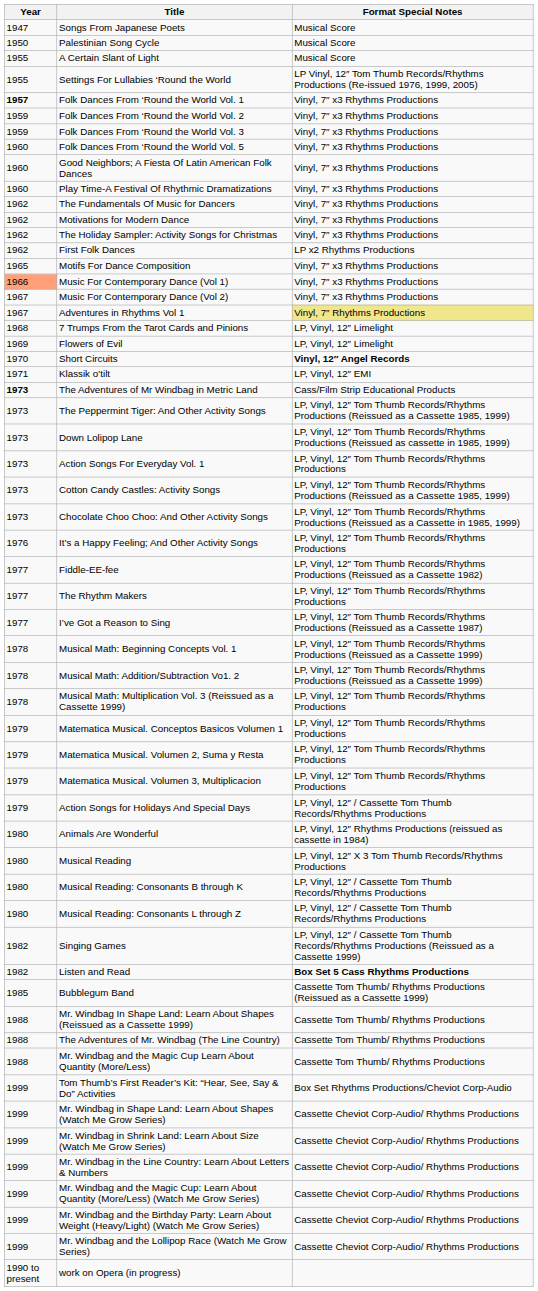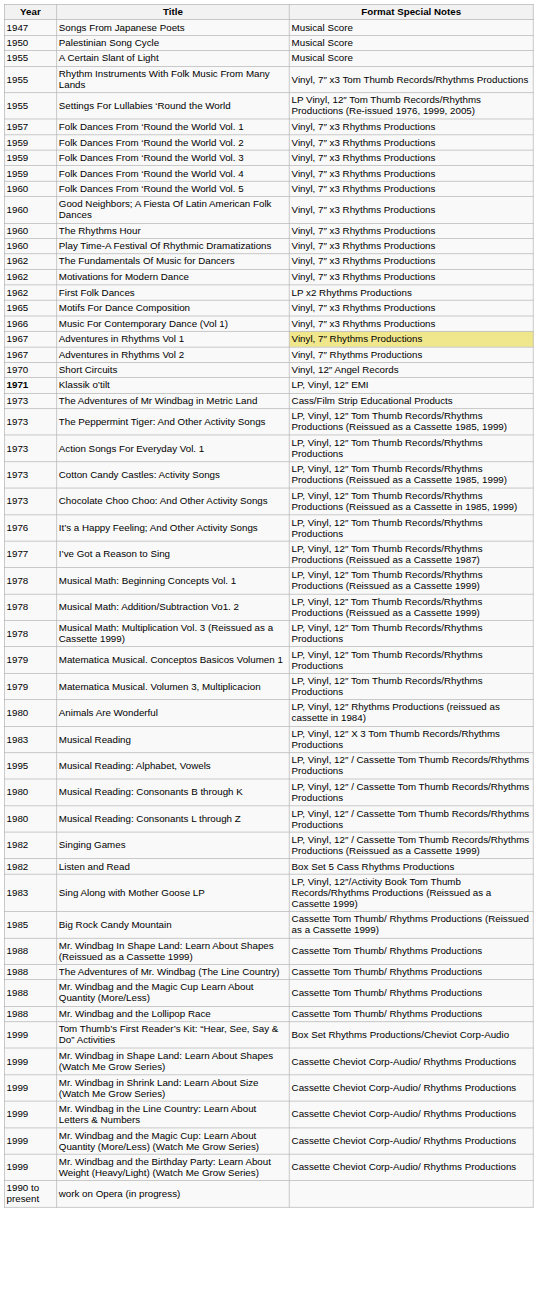 <table class="wikitable">
 <tr>
 <th>Year</th>
 <th>Title</th>
 <th>Format Special Notes</th>
 </tr>
 <tr>
 <td>1947</td>
 <td>Songs From Japanese Poets</td>
 <td>Musical Score</td>
 </tr>
 <tr>
 <td>1950</td>
 <td>Palestinian Song Cycle</td>
 <td>Musical Score</td>
 </tr>
 <tr>
 <td>1955</td>
 <td>A Certain Slant of Light</td>
 <td>Musical Score</td>
 </tr>
 <tr>
 <td>1955</td>
+<td>Rhythm Instruments With Folk Music From Many Lands</td>
+<td>Vinyl, 7″ x3 Tom Thumb Records/Rhythms Productions</td>
+</tr>
+<tr>
+<td>1955</td>
 <td>Settings For Lullabies ‘Round the World</td>
 <td>LP Vinyl, 12″ Tom Thumb Records/Rhythms Productions (Re-issued 1976, 1999, 2005)</td>
 </tr>
 <tr>
-<td><strong>1957</strong></td>
+<td>1957</td>
 <td>Folk Dances From ‘Round the World Vol. 1</td>
 <td>Vinyl, 7″ x3 Rhythms Productions</td>
 </tr>
 <tr>
 <td>1959</td>
 <td>Folk Dances From ‘Round the World Vol. 2</td>
 <td>Vinyl, 7″ x3 Rhythms Productions</td>
 </tr>
 <tr>
 <td>1959</td>
 <td>Folk Dances From ‘Round the World Vol. 3</td>
 <td>Vinyl, 7″ x3 Rhythms Productions</td>
 </tr>
 <tr>
+<td>1959</td>
+<td>Folk Dances From ‘Round the World Vol. 4</td>
+<td>Vinyl, 7″ x3 Rhythms Productions</td>
+</tr>
+<tr>
 <td>1960</td>
 <td>Folk Dances From ‘Round the World Vol. 5</td>
 <td>Vinyl, 7″ x3 Rhythms Productions</td>
 </tr>
 <tr>
 <td>1960</td>
 <td>Good Neighbors; A Fiesta Of Latin American Folk Dances</td>
+<td>Vinyl, 7″ x3 Rhythms Productions</td>
+</tr>
+<tr>
+<td>1960</td>
+<td>The Rhythms Hour</td>
 <td>Vinyl, 7″ x3 Rhythms Productions</td>
 </tr>
 <tr>
 <td>1960</td>
 <td>Play Time-A Festival Of Rhythmic Dramatizations</td>
 <td>Vinyl, 7″ x3 Rhythms Productions</td>
 </tr>
 <tr>
 <td>1962</td>
 <td>The Fundamentals Of Music for Dancers</td>
 <td>Vinyl, 7″ x3 Rhythms Productions</td>
 </tr>
 <tr>
 <td>1962</td>
 <td>Motivations for Modern Dance</td>
 <td>Vinyl, 7″ x3 Rhythms Productions</td>
 </tr>
 <tr>
 <td>1962</td>
-<td>The Holiday Sampler: Activity Songs for Christmas</td>
-<td>Vinyl, 7″ x3 Rhythms Productions</td>
-</tr>
-<tr>
-<td>1962</td>
 <td>First Folk Dances</td>
 <td>LP x2 Rhythms Productions</td>
 </tr>
 <tr>
 <td>1965</td>
 <td>Motifs For Dance Composition</td>
 <td>Vinyl, 7″ x3 Rhythms Productions</td>
 </tr>
 <tr>
-<td style="background: lightsalmon;">1966</td>
+<td>1966</td>
 <td>Music For Contemporary Dance (Vol 1)</td>
-<td>Vinyl, 7″ x3 Rhythms Productions</td>
-</tr>
-<tr>
-<td>1967</td>
-<td>Music For Contemporary Dance (Vol 2)</td>
 <td>Vinyl, 7″ x3 Rhythms Productions</td>
 </tr>
 <tr>
 <td>1967</td>
 <td>Adventures in Rhythms Vol 1</td>
 <td style="background: khaki;">Vinyl, 7″ Rhythms Productions</td>
 </tr>
 <tr>
-<td>1968</td>
-<td>7 Trumps From the Tarot Cards and Pinions</td>
-<td>LP, Vinyl, 12″ Limelight</td>
-</tr>
-<tr>
-<td>1969</td>
-<td>Flowers of Evil</td>
-<td>LP, Vinyl, 12″ Limelight</td>
+<td>1967</td>
+<td>Adventures in Rhythms Vol 2</td>
+<td>Vinyl, 7″ Rhythms Productions</td>
 </tr>
 <tr>
 <td>1970</td>
 <td>Short Circuits</td>
-<td><strong>Vinyl, 12″ Angel Records</strong></td>
+<td>Vinyl, 12″ Angel Records</td>
 </tr>
 <tr>
-<td>1971</td>
+<td><strong>1971</strong></td>
 <td>Klassik o’tilt</td>
 <td>LP, Vinyl, 12″ EMI</td>
 </tr>
 <tr>
-<td><strong>1973</strong></td>
+<td>1973</td>
 <td>The Adventures of Mr Windbag in Metric Land</td>
 <td>Cass/Film Strip Educational Products</td>
 </tr>
 <tr>
 <td>1973</td>
 <td>The Peppermint Tiger: And Other Activity Songs</td>
 <td>LP, Vinyl, 12″ Tom Thumb Records/Rhythms Productions (Reissued as a Cassette 1985, 1999)</td>
-</tr>
-<tr>
-<td>1973</td>
-<td>Down Lolipop Lane</td>
-<td>LP, Vinyl, 12″ Tom Thumb Records/Rhythms Productions (Reissued as cassette in 1985, 1999)</td>
 </tr>
 <tr>
 <td>1973</td>
 <td>Action Songs For Everyday Vol. 1</td>
 <td>LP, Vinyl, 12″ Tom Thumb Records/Rhythms Productions</td>
 </tr>
 <tr>
 <td>1973</td>
 <td>Cotton Candy Castles: Activity Songs</td>
 <td>LP, Vinyl, 12″ Tom Thumb Records/Rhythms Productions (Reissued as a Cassette 1985, 1999)</td>
 </tr>
 <tr>
 <td>1973</td>
 <td>Chocolate Choo Choo: And Other Activity Songs</td>
 <td>LP, Vinyl, 12″ Tom Thumb Records/Rhythms Productions (Reissued as a Cassette in 1985, 1999)</td>
 </tr>
 <tr>
 <td>1976</td>
 <td>It’s a Happy Feeling; And Other Activity Songs</td>
-<td>LP, Vinyl, 12″ Tom Thumb Records/Rhythms Productions</td>
-</tr>
-<tr>
-<td>1977</td>
-<td>Fiddle-EE-fee</td>
-<td>LP, Vinyl, 12″ Tom Thumb Records/Rhythms Productions (Reissued as a Cassette 1982)</td>
-</tr>
-<tr>
-<td>1977</td>
-<td>The Rhythm Makers</td>
 <td>LP, Vinyl, 12″ Tom Thumb Records/Rhythms Productions</td>
 </tr>
 <tr>
 <td>1977</td>
 <td>I’ve Got a Reason to Sing</td>
 <td>LP, Vinyl, 12″ Tom Thumb Records/Rhythms Productions (Reissued as a Cassette 1987)</td>
 </tr>
 <tr>
 <td>1978</td>
 <td>Musical Math: Beginning Concepts Vol. 1</td>
 <td>LP, Vinyl, 12″ Tom Thumb Records/Rhythms Productions (Reissued as a Cassette 1999)</td>
 </tr>
 <tr>
 <td>1978</td>
 <td>Musical Math: Addition/Subtraction Vo1. 2</td>
 <td>LP, Vinyl, 12” Tom Thumb Records/Rhythms Productions (Reissued as a Cassette 1999)</td>
 </tr>
 <tr>
 <td>1978</td>
 <td>Musical Math: Multiplication Vol. 3 (Reissued as a Cassette 1999)</td>
 <td>LP, Vinyl, 12″ Tom Thumb Records/Rhythms Productions</td>
 </tr>
 <tr>
 <td>1979</td>
 <td>Matematica Musical. Conceptos Basicos Volumen 1</td>
 <td>LP, Vinyl, 12″ Tom Thumb Records/Rhythms Productions</td>
 </tr>
 <tr>
 <td>1979</td>
-<td>Matematica Musical. Volumen 2, Suma y Resta</td>
-<td>LP, Vinyl, 12″ Tom Thumb Records/Rhythms Productions</td>
-</tr>
-<tr>
-<td>1979</td>
 <td>Matematica Musical. Volumen 3, Multiplicacion</td>
 <td>LP, Vinyl, 12″ Tom Thumb Records/Rhythms Productions</td>
-</tr>
-<tr>
-<td>1979</td>
-<td>Action Songs for Holidays And Special Days</td>
-<td>LP, Vinyl, 12″ / Cassette Tom Thumb Records/Rhythms Productions</td>
 </tr>
 <tr>
 <td>1980</td>
 <td>Animals Are Wonderful</td>
 <td>LP, Vinyl, 12″ Rhythms Productions (reissued as cassette in 1984)</td>
 </tr>
 <tr>
-<td>1980</td>
+<td>1983</td>
 <td>Musical Reading</td>
 <td>LP, Vinyl, 12″ X 3 Tom Thumb Records/Rhythms Productions</td>
+</tr>
+<tr>
+<td>1995</td>
+<td>Musical Reading: Alphabet, Vowels</td>
+<td>LP, Vinyl, 12″ / Cassette Tom Thumb Records/Rhythms Productions</td>
 </tr>
 <tr>
 <td>1980</td>
 <td>Musical Reading: Consonants B through K</td>
 <td>LP, Vinyl, 12″ / Cassette Tom Thumb Records/Rhythms Productions</td>
 </tr>
 <tr>
 <td>1980</td>
 <td>Musical Reading: Consonants L through Z</td>
 <td>LP, Vinyl, 12″ / Cassette Tom Thumb Records/Rhythms Productions</td>
 </tr>
 <tr>
 <td>1982</td>
 <td>Singing Games</td>
 <td>LP, Vinyl, 12″ / Cassette Tom Thumb Records/Rhythms Productions (Reissued as a Cassette 1999)</td>
 </tr>
 <tr>
 <td>1982</td>
 <td>Listen and Read</td>
-<td><strong>Box Set 5 Cass Rhythms Productions</strong></td>
+<td>Box Set 5 Cass Rhythms Productions</td>
+</tr>
+<tr>
+<td>1983</td>
+<td>Sing Along with Mother Goose LP</td>
+<td>LP, Vinyl, 12″/Activity Book Tom Thumb Records/Rhythms Productions (Reissued as a Cassette 1999)</td>
 </tr>
 <tr>
 <td>1985</td>
-<td>Bubblegum Band</td>
+<td>Big Rock Candy Mountain</td>
 <td>Cassette Tom Thumb/ Rhythms Productions (Reissued as a Cassette 1999)</td>
 </tr>
 <tr>
 <td>1988</td>
 <td>Mr. Windbag In Shape Land: Learn About Shapes (Reissued as a Cassette 1999)</td>
 <td>Cassette Tom Thumb/ Rhythms Productions</td>
 </tr>
 <tr>
 <td>1988</td>
 <td>The Adventures of Mr. Windbag (The Line Country)</td>
 <td>Cassette Tom Thumb/ Rhythms Productions</td>
 </tr>
 <tr>
 <td>1988</td>
 <td>Mr. Windbag and the Magic Cup Learn About Quantity (More/Less)</td>
+<td>Cassette Tom Thumb/ Rhythms Productions</td>
+</tr>
+<tr>
+<td>1988</td>
+<td>Mr. Windbag and the Lollipop Race</td>
 <td>Cassette Tom Thumb/ Rhythms Productions</td>
 </tr>
 <tr>
 <td>1999</td>
 <td>Tom Thumb’s First Reader’s Kit: “Hear, See, Say & Do” Activities</td>
 <td>Box Set Rhythms Productions/Cheviot Corp-Audio</td>
 </tr>
 <tr>
 <td>1999</td>
 <td>Mr. Windbag in Shape Land: Learn About Shapes (Watch Me Grow Series)</td>
 <td>Cassette Cheviot Corp-Audio/ Rhythms Productions</td>
 </tr>
 <tr>
 <td>1999</td>
 <td>Mr. Windbag in Shrink Land: Learn About Size (Watch Me Grow Series)</td>
 <td>Cassette Cheviot Corp-Audio/ Rhythms Productions</td>
 </tr>
 <tr>
 <td>1999</td>
 <td>Mr. Windbag in the Line Country: Learn About Letters & Numbers</td>
 <td>Cassette Cheviot Corp-Audio/ Rhythms Productions</td>
 </tr>
 <tr>
 <td>1999</td>
 <td>Mr. Windbag and the Magic Cup: Learn About Quantity (More/Less) (Watch Me Grow Series)</td>
 <td>Cassette Cheviot Corp-Audio/ Rhythms Productions</td>
 </tr>
 <tr>
 <td>1999</td>
 <td>Mr. Windbag and the Birthday Party: Learn About Weight (Heavy/Light) (Watch Me Grow Series)</td>
 <td>Cassette Cheviot Corp-Audio/ Rhythms Productions</td>
 </tr>
 <tr>
-<td>1999</td>
-<td>Mr. Windbag and the Lollipop Race (Watch Me Grow Series)</td>
-<td>Cassette Cheviot Corp-Audio/ Rhythms Productions</td>
-</tr>
-<tr>
 <td>1990 to present</td>
 <td>work on Opera (in progress)</td>
 <td></td>
 </tr>
 </table>
